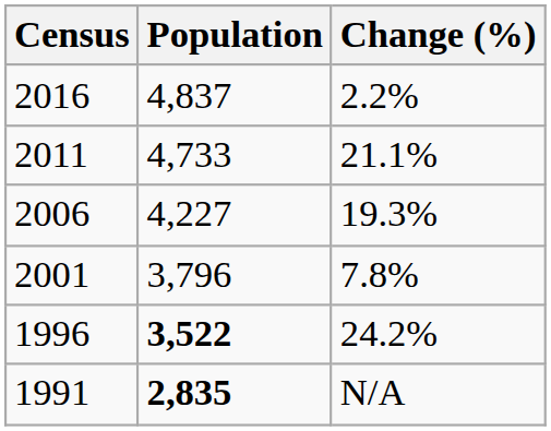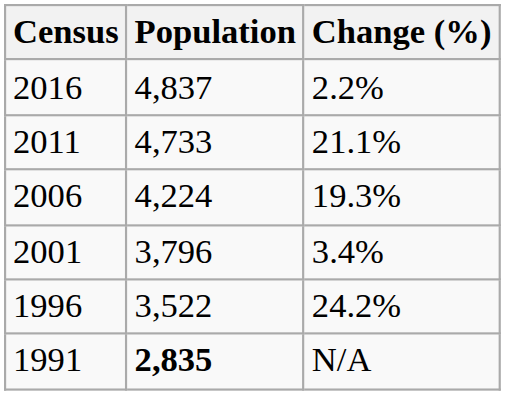 <table class="wikitable">
 <tr>
 <th>Census</th>
 <th>Population</th>
 <th>Change (%)</th>
 </tr>
 <tr>
 <td>2016</td>
 <td>4,837</td>
 <td> 2.2%</td>
 </tr>
 <tr>
 <td>2011</td>
 <td>4,733</td>
 <td> 21.1%</td>
 </tr>
 <tr>
 <td>2006</td>
-<td>4,227</td>
+<td>4,224</td>
 <td> 19.3%</td>
 </tr>
 <tr>
 <td>2001</td>
 <td>3,796</td>
-<td> 7.8%</td>
+<td> 3.4%</td>
 </tr>
 <tr>
 <td>1996</td>
-<td><strong>3,522</strong></td>
+<td>3,522</td>
 <td> 24.2%</td>
 </tr>
 <tr>
 <td>1991</td>
 <td><strong>2,835</strong></td>
 <td>N/A</td>
 </tr>
 </table>
